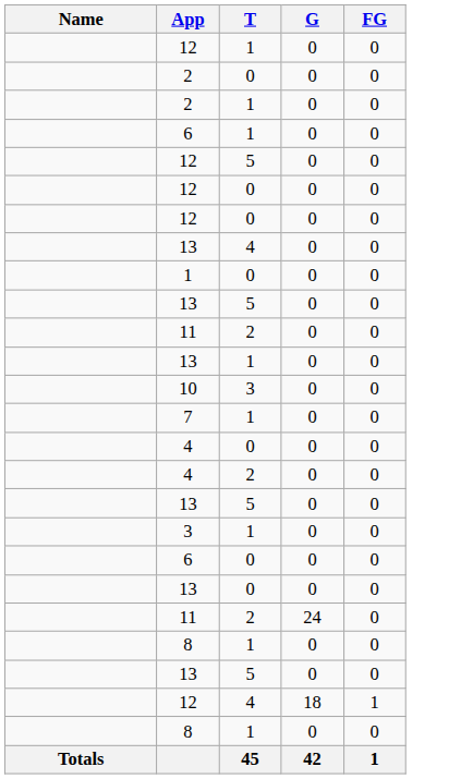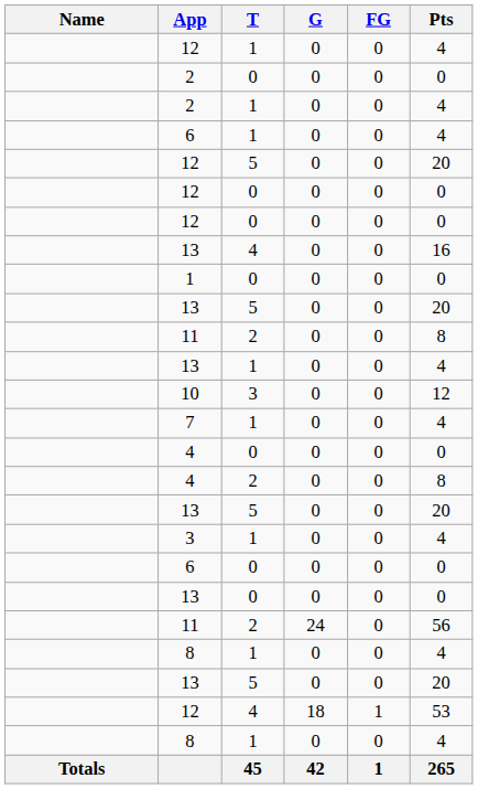 <table class="wikitable sortable" style="text-align: center;">
 <tr>
 <th style="width:8em">Name</th>
 <th style="width:3em"><a href='#'>App</a></th>
 <th style="width:3em"><a href='#'>T</a></th>
 <th style="width:3em"><a href='#'>G</a></th>
 <th style="width:3em"><a href='#'>FG</a></th>
+<th style="width:3em">Pts</th>
 </tr>
 <tr>
 <td style="text-align:left;"></td>
 <td>12</td>
 <td>1</td>
 <td>0</td>
 <td>0</td>
+<td>4</td>
 </tr>
 <tr>
 <td style="text-align:left;"></td>
 <td>2</td>
+<td>0</td>
 <td>0</td>
 <td>0</td>
 <td>0</td>
 </tr>
 <tr>
 <td style="text-align:left;"></td>
 <td>2</td>
 <td>1</td>
 <td>0</td>
 <td>0</td>
+<td>4</td>
 </tr>
 <tr>
 <td style="text-align:left;"></td>
 <td>6</td>
 <td>1</td>
 <td>0</td>
 <td>0</td>
+<td>4</td>
 </tr>
 <tr>
 <td style="text-align:left;"></td>
 <td>12</td>
 <td>5</td>
 <td>0</td>
 <td>0</td>
+<td>20</td>
 </tr>
 <tr>
 <td style="text-align:left;"></td>
 <td>12</td>
+<td>0</td>
 <td>0</td>
 <td>0</td>
 <td>0</td>
 </tr>
 <tr>
 <td style="text-align:left;"></td>
 <td>12</td>
 <td>0</td>
 <td>0</td>
 <td>0</td>
+<td>0</td>
 </tr>
 <tr>
 <td style="text-align:left;"></td>
 <td>13</td>
 <td>4</td>
 <td>0</td>
 <td>0</td>
+<td>16</td>
 </tr>
 <tr>
 <td style="text-align:left;"></td>
 <td>1</td>
+<td>0</td>
 <td>0</td>
 <td>0</td>
 <td>0</td>
 </tr>
 <tr>
 <td style="text-align:left;"></td>
 <td>13</td>
 <td>5</td>
 <td>0</td>
 <td>0</td>
+<td>20</td>
 </tr>
 <tr>
 <td style="text-align:left;"></td>
 <td>11</td>
 <td>2</td>
 <td>0</td>
 <td>0</td>
+<td>8</td>
 </tr>
 <tr>
 <td style="text-align:left;"></td>
 <td>13</td>
 <td>1</td>
 <td>0</td>
 <td>0</td>
+<td>4</td>
 </tr>
 <tr>
 <td style="text-align:left;"></td>
 <td>10</td>
 <td>3</td>
 <td>0</td>
 <td>0</td>
+<td>12</td>
 </tr>
 <tr>
 <td style="text-align:left;"></td>
 <td>7</td>
 <td>1</td>
 <td>0</td>
 <td>0</td>
+<td>4</td>
 </tr>
 <tr>
 <td style="text-align:left;"></td>
 <td>4</td>
+<td>0</td>
 <td>0</td>
 <td>0</td>
 <td>0</td>
 </tr>
 <tr>
 <td style="text-align:left;"></td>
 <td>4</td>
 <td>2</td>
 <td>0</td>
 <td>0</td>
+<td>8</td>
 </tr>
 <tr>
 <td style="text-align:left;"></td>
 <td>13</td>
 <td>5</td>
 <td>0</td>
 <td>0</td>
+<td>20</td>
 </tr>
 <tr>
 <td style="text-align:left;"></td>
 <td>3</td>
 <td>1</td>
 <td>0</td>
 <td>0</td>
+<td>4</td>
 </tr>
 <tr>
 <td style="text-align:left;"></td>
 <td>6</td>
+<td>0</td>
 <td>0</td>
 <td>0</td>
 <td>0</td>
 </tr>
 <tr>
 <td style="text-align:left;"></td>
 <td>13</td>
 <td>0</td>
 <td>0</td>
 <td>0</td>
+<td>0</td>
 </tr>
 <tr>
 <td style="text-align:left;"></td>
 <td>11</td>
 <td>2</td>
 <td>24</td>
 <td>0</td>
+<td>56</td>
 </tr>
 <tr>
 <td style="text-align:left;"></td>
 <td>8</td>
 <td>1</td>
 <td>0</td>
 <td>0</td>
+<td>4</td>
 </tr>
 <tr>
 <td style="text-align:left;"></td>
 <td>13</td>
 <td>5</td>
 <td>0</td>
 <td>0</td>
+<td>20</td>
 </tr>
 <tr>
 <td style="text-align:left;"></td>
 <td>12</td>
 <td>4</td>
 <td>18</td>
 <td>1</td>
+<td>53</td>
 </tr>
 <tr>
 <td style="text-align:left;"></td>
 <td>8</td>
 <td>1</td>
 <td>0</td>
 <td>0</td>
+<td>4</td>
 </tr>
 <tr class="sortbottom">
 <th>Totals</th>
 <th></th>
 <th>45</th>
 <th>42</th>
 <th>1</th>
+<th>265</th>
 </tr>
 </table>
